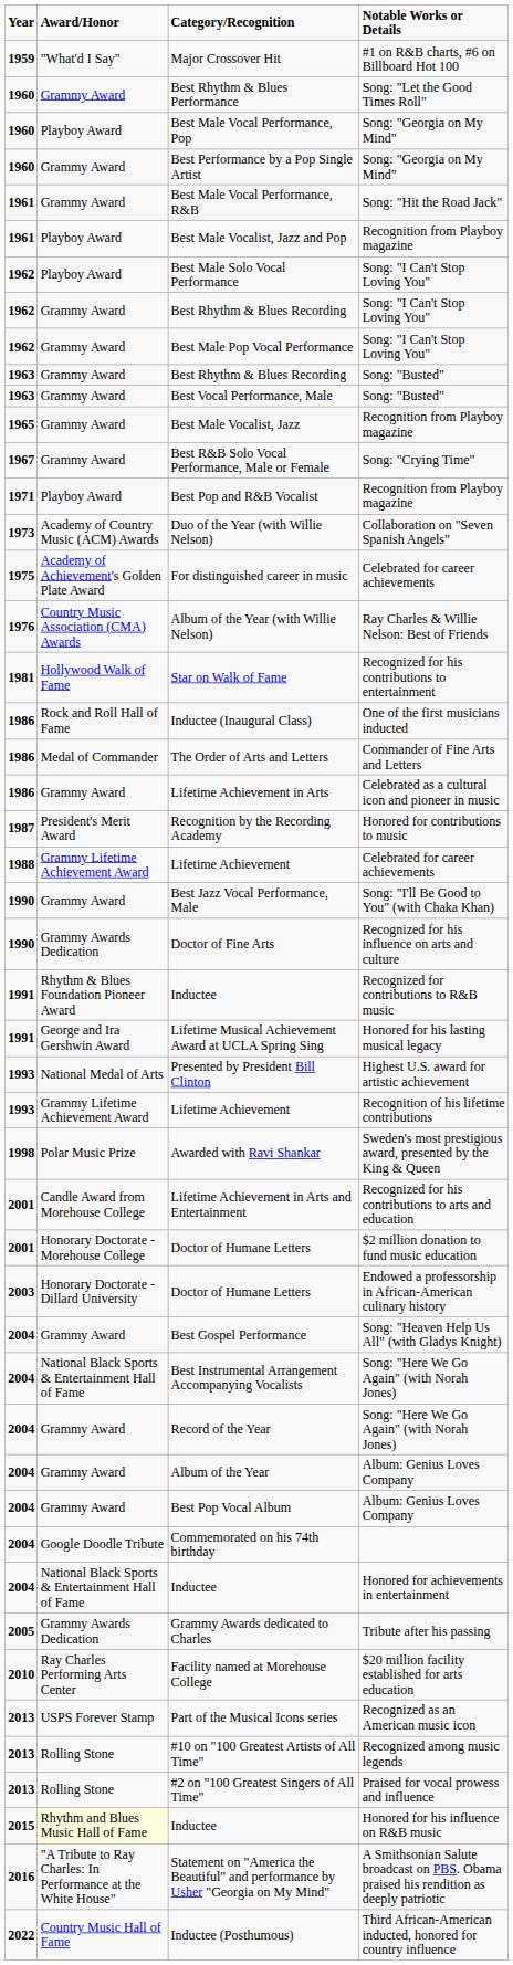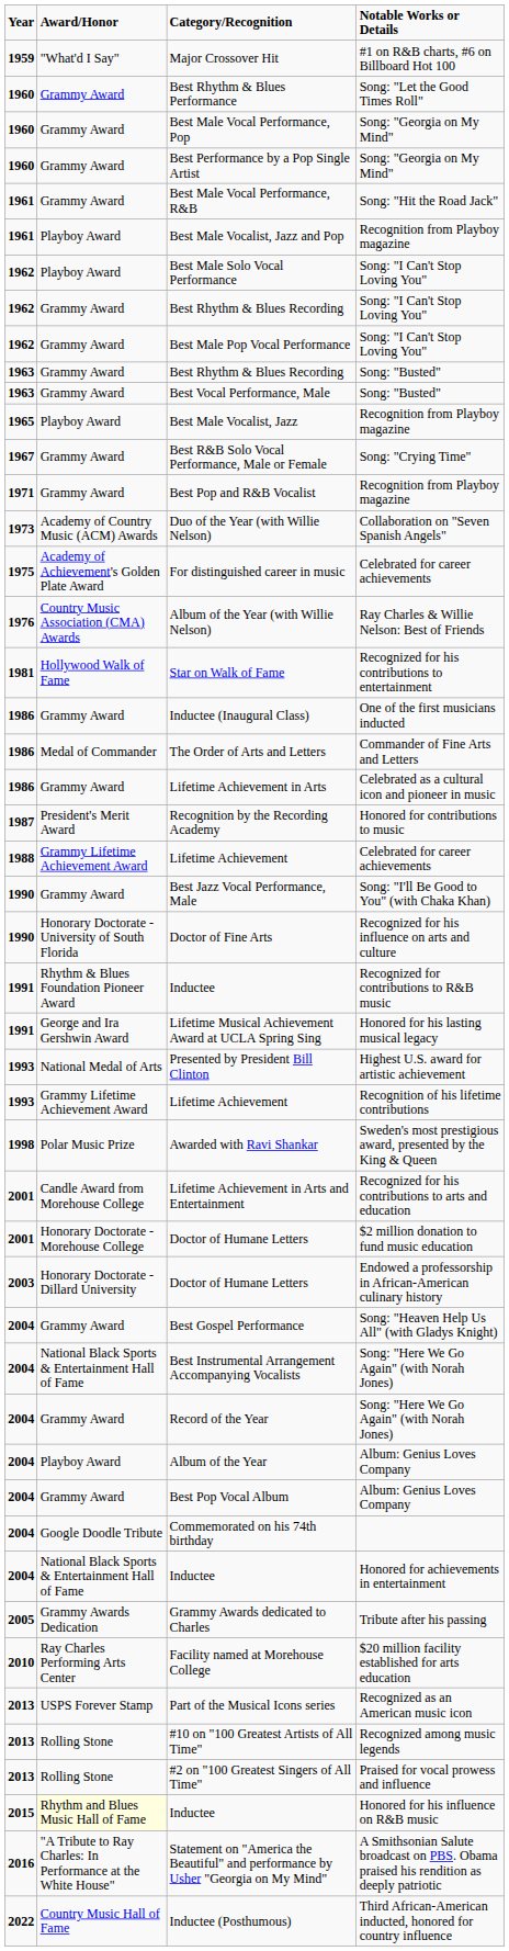 <table class="wikitable">
 <tr>
 <td><strong>Year</strong></td>
 <td><strong>Award/Honor</strong></td>
 <td><strong>Category/Recognition</strong></td>
 <td><strong>Notable Works or Details</strong></td>
 </tr>
 <tr>
 <td><strong>1959</strong></td>
 <td>"What'd I Say"</td>
 <td>Major Crossover Hit</td>
 <td>#1 on R&B charts, #6 on  Billboard Hot 100</td>
 </tr>
 <tr>
 <td><strong>1960</strong></td>
 <td><a href='#'>Grammy Award</a></td>
 <td>Best Rhythm & Blues Performance</td>
 <td>Song: "Let the Good Times Roll"</td>
 </tr>
 <tr>
 <td><strong>1960</strong></td>
-<td>Playboy  Award</td>
+<td>Grammy Award</td>
 <td>Best Male Vocal Performance, Pop</td>
 <td>Song:  "Georgia on My Mind"</td>
 </tr>
 <tr>
 <td><strong>1960</strong></td>
 <td>Grammy  Award</td>
 <td>Best  Performance by a Pop Single Artist</td>
 <td>Song: "Georgia on My Mind"</td>
 </tr>
 <tr>
 <td><strong>1961</strong></td>
 <td>Grammy Award</td>
 <td>Best Male Vocal Performance,  R&B</td>
 <td>Song:  "Hit the Road Jack"</td>
 </tr>
 <tr>
 <td><strong>1961</strong></td>
 <td>Playboy  Award</td>
 <td>Best  Male Vocalist, Jazz and Pop</td>
 <td>Recognition  from Playboy magazine</td>
 </tr>
 <tr>
 <td><strong>1962</strong></td>
 <td>Playboy  Award</td>
 <td>Best Male Solo Vocal Performance</td>
 <td>Song:  "I Can't Stop Loving You"</td>
 </tr>
 <tr>
 <td><strong>1962</strong></td>
 <td>Grammy  Award</td>
 <td>Best  Rhythm & Blues Recording</td>
 <td>Song: "I Can't Stop Loving You"</td>
 </tr>
 <tr>
 <td><strong>1962</strong></td>
 <td>Grammy Award</td>
 <td>Best Male Pop Vocal Performance</td>
 <td>Song:  "I Can't Stop Loving You"</td>
 </tr>
 <tr>
 <td><strong>1963</strong></td>
 <td>Grammy  Award</td>
 <td>Best  Rhythm & Blues Recording</td>
 <td>Song: "Busted"</td>
 </tr>
 <tr>
 <td><strong>1963</strong></td>
 <td>Grammy Award</td>
 <td>Best Vocal Performance, Male</td>
 <td>Song:  "Busted"</td>
 </tr>
 <tr>
 <td><strong>1965</strong></td>
-<td>Grammy Award</td>
+<td>Playboy  Award</td>
 <td>Best  Male Vocalist, Jazz</td>
 <td>Recognition  from Playboy magazine</td>
 </tr>
 <tr>
 <td><strong>1967</strong></td>
 <td>Grammy Award</td>
 <td>Best R&B Solo Vocal  Performance, Male or Female</td>
 <td>Song:  "Crying Time"</td>
 </tr>
 <tr>
 <td><strong>1971</strong></td>
-<td>Playboy  Award</td>
+<td>Grammy Award</td>
 <td>Best  Pop and R&B Vocalist</td>
 <td>Recognition  from Playboy magazine</td>
 </tr>
 <tr>
 <td><strong>1973</strong></td>
 <td>Academy of Country Music (ACM)  Awards</td>
 <td>Duo of the Year (with Willie  Nelson)</td>
 <td>Collaboration on "Seven  Spanish Angels"</td>
 </tr>
 <tr>
 <td><strong>1975</strong></td>
 <td><a href='#'>Academy  of Achievement</a>'s Golden Plate Award</td>
 <td>For  distinguished career in music</td>
 <td>Celebrated  for career achievements</td>
 </tr>
 <tr>
 <td><strong>1976</strong></td>
 <td><a href='#'>Country Music Association (CMA)  Awards</a></td>
 <td>Album of the Year (with Willie  Nelson)</td>
 <td>Ray Charles & Willie Nelson: Best of Friends</td>
 </tr>
 <tr>
 <td><strong>1981</strong></td>
 <td><a href='#'>Hollywood Walk of Fame</a></td>
 <td><a href='#'>Star on Walk of Fame</a></td>
 <td>Recognized  for his contributions to entertainment</td>
 </tr>
 <tr>
 <td><strong>1986</strong></td>
-<td>Rock and Roll Hall of Fame</td>
+<td>Grammy Award</td>
 <td>Inductee (Inaugural Class)</td>
 <td>One of the first musicians  inducted</td>
 </tr>
 <tr>
 <td><strong>1986</strong></td>
 <td>Medal of Commander</td>
 <td>The Order of Arts and Letters</td>
 <td>Commander of Fine Arts and Letters<br></td>
 </tr>
 <tr>
 <td><strong>1986</strong></td>
 <td>Grammy Award</td>
 <td>Lifetime Achievement in Arts</td>
 <td>Celebrated  as a cultural icon and pioneer in music</td>
 </tr>
 <tr>
 <td><strong>1987</strong></td>
 <td>President's  Merit Award</td>
 <td>Recognition  by the Recording Academy</td>
 <td>Honored  for contributions to music</td>
 </tr>
 <tr>
 <td><strong>1988</strong></td>
 <td><a href='#'>Grammy Lifetime Achievement  Award</a></td>
 <td>Lifetime Achievement</td>
 <td>Celebrated for career  achievements</td>
 </tr>
 <tr>
 <td><strong>1990</strong></td>
 <td>Grammy Award</td>
 <td>Best Jazz Vocal Performance,  Male</td>
 <td>Song:  "I'll Be Good to You" (with Chaka Khan)</td>
 </tr>
 <tr>
 <td><strong>1990</strong></td>
-<td>Grammy  Awards Dedication</td>
+<td>Honorary  Doctorate - University of South Florida</td>
 <td>Doctor  of Fine Arts</td>
 <td>Recognized  for his influence on arts and culture</td>
 </tr>
 <tr>
 <td><strong>1991</strong></td>
 <td>Rhythm & Blues Foundation  Pioneer Award</td>
 <td>Inductee</td>
 <td>Recognized for contributions to  R&B music</td>
 </tr>
 <tr>
 <td><strong>1991</strong></td>
 <td>George  and Ira Gershwin Award</td>
 <td>Lifetime  Musical Achievement Award at UCLA Spring Sing</td>
 <td>Honored  for his lasting musical legacy</td>
 </tr>
 <tr>
 <td><strong>1993</strong></td>
 <td>National Medal of Arts</td>
 <td>Presented by President <a href='#'>Bill Clinton</a></td>
 <td>Highest U.S. award for artistic  achievement</td>
 </tr>
 <tr>
 <td><strong>1993</strong></td>
 <td>Grammy Lifetime Achievement Award</td>
 <td>Lifetime  Achievement</td>
 <td>Recognition  of his lifetime contributions</td>
 </tr>
 <tr>
 <td><strong>1998</strong></td>
 <td>Polar Music Prize</td>
 <td>Awarded with <a href='#'>Ravi Shankar</a></td>
 <td>Sweden's most prestigious award,  presented by the King & Queen</td>
 </tr>
 <tr>
 <td><strong>2001</strong></td>
 <td>Candle  Award from Morehouse College</td>
 <td>Lifetime  Achievement in Arts and Entertainment</td>
 <td>Recognized  for his contributions to arts and education</td>
 </tr>
 <tr>
 <td><strong>2001</strong></td>
 <td>Honorary Doctorate - Morehouse  College</td>
 <td>Doctor of Humane Letters</td>
 <td>$2 million donation to fund  music education</td>
 </tr>
 <tr>
 <td><strong>2003</strong></td>
 <td>Honorary  Doctorate - Dillard University</td>
 <td>Doctor  of Humane Letters</td>
 <td>Endowed  a professorship in African-American culinary history</td>
 </tr>
 <tr>
 <td><strong>2004</strong></td>
 <td>Grammy Award</td>
 <td>Best Gospel Performance</td>
 <td>Song:  "Heaven Help Us All" (with Gladys Knight)</td>
 </tr>
 <tr>
 <td><strong>2004</strong></td>
 <td>National Black Sports &  Entertainment Hall of Fame</td>
 <td>Best  Instrumental Arrangement Accompanying Vocalists</td>
 <td>Song: "Here We Go Again" (with Norah Jones)</td>
 </tr>
 <tr>
 <td><strong>2004</strong></td>
 <td>Grammy Award</td>
 <td>Record of the Year</td>
 <td>Song:  "Here We Go Again" (with Norah Jones)</td>
 </tr>
 <tr>
 <td><strong>2004</strong></td>
-<td>Grammy Award</td>
+<td>Playboy  Award</td>
 <td>Album  of the Year</td>
 <td>Album: Genius Loves Company</td>
 </tr>
 <tr>
 <td><strong>2004</strong></td>
 <td>Grammy Award</td>
 <td>Best Pop Vocal Album</td>
 <td>Album: Genius Loves Company</td>
 </tr>
 <tr>
 <td><strong>2004</strong></td>
 <td>Google Doodle Tribute</td>
 <td>Commemorated  on his 74th birthday</td>
 <td></td>
 </tr>
 <tr>
 <td><strong>2004</strong></td>
 <td>National Black Sports &  Entertainment Hall of Fame</td>
 <td>Inductee</td>
 <td>Honored for achievements in  entertainment</td>
 </tr>
 <tr>
 <td><strong>2005</strong></td>
 <td>Grammy  Awards Dedication</td>
 <td>Grammy  Awards dedicated to Charles</td>
 <td>Tribute  after his passing</td>
 </tr>
 <tr>
 <td><strong>2010</strong></td>
 <td>Ray Charles Performing Arts  Center</td>
 <td>Facility named at Morehouse  College</td>
 <td>$20 million facility established  for arts education</td>
 </tr>
 <tr>
 <td><strong>2013</strong></td>
 <td>USPS  Forever Stamp</td>
 <td>Part  of the Musical Icons series</td>
 <td>Recognized  as an American music icon</td>
 </tr>
 <tr>
 <td><strong>2013</strong></td>
 <td>Rolling Stone</td>
 <td>#10 on "100 Greatest Artists of  All Time"</td>
 <td>Recognized among music legends</td>
 </tr>
 <tr>
 <td><strong>2013</strong></td>
 <td>Rolling  Stone</td>
 <td>#2 on "100 Greatest Singers of All Time"</td>
 <td>Praised  for vocal prowess and influence</td>
 </tr>
 <tr>
 <td><strong>2015</strong></td>
 <td style="background: lightyellow;">Rhythm and Blues Music Hall of  Fame</td>
 <td>Inductee</td>
 <td>Honored for his influence on  R&B music</td>
 </tr>
 <tr>
 <td><strong>2016</strong></td>
 <td>"A Tribute to Ray Charles: In Performance at the White House"</td>
 <td>Statement on "America the Beautiful" and performance by <a href='#'>Usher</a> "Georgia on My Mind"</td>
 <td>A Smithsonian Salute broadcast on <a href='#'>PBS</a>. Obama praised his rendition as deeply patriotic</td>
 </tr>
 <tr>
 <td><strong>2022</strong></td>
 <td><a href='#'>Country Music Hall of Fame</a></td>
 <td>Inductee (Posthumous)</td>
 <td>Third African-American inducted,  honored for country influence</td>
 </tr>
 </table>
